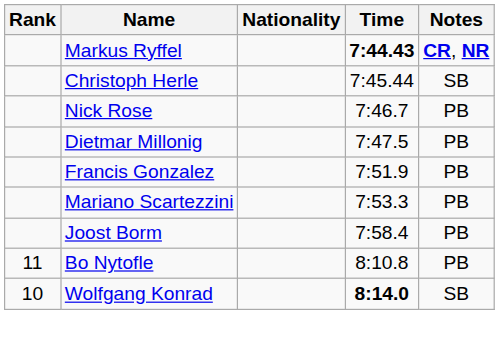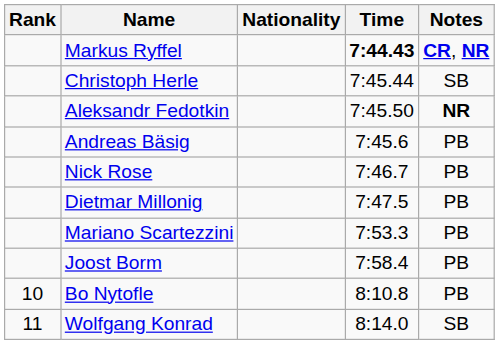 <table class="wikitable sortable" style="text-align:center">
 <tr>
 <th>Rank</th>
 <th>Name</th>
 <th>Nationality</th>
 <th>Time</th>
 <th>Notes</th>
 </tr>
 <tr>
 <td></td>
 <td align="left"><a href='#'>Markus Ryffel</a></td>
 <td align=left></td>
 <td><strong>7:44.43</strong></td>
 <td><strong><a href='#'>CR</a></strong>, <strong><a href='#'>NR</a></strong></td>
 </tr>
 <tr>
 <td></td>
 <td align="left"><a href='#'>Christoph Herle</a></td>
 <td align=left></td>
 <td>7:45.44</td>
 <td>SB</td>
 </tr>
 <tr>
 <td></td>
+<td align="left"><a href='#'>Aleksandr Fedotkin</a></td>
+<td align=left></td>
+<td>7:45.50</td>
+<td><strong>NR</strong></td>
+</tr>
+<tr>
+<td></td>
+<td align="left"><a href='#'>Andreas Bäsig</a></td>
+<td align=left></td>
+<td>7:45.6</td>
+<td>PB</td>
+</tr>
+<tr>
+<td></td>
 <td align="left"><a href='#'>Nick Rose</a></td>
 <td align=left></td>
 <td>7:46.7</td>
 <td>PB</td>
 </tr>
 <tr>
 <td></td>
 <td align="left"><a href='#'>Dietmar Millonig</a></td>
 <td align=left></td>
 <td>7:47.5</td>
-<td>PB</td>
-</tr>
-<tr>
-<td></td>
-<td align="left"><a href='#'>Francis Gonzalez</a></td>
-<td align=left></td>
-<td>7:51.9</td>
 <td>PB</td>
 </tr>
 <tr>
 <td></td>
 <td align="left"><a href='#'>Mariano Scartezzini</a></td>
 <td align=left></td>
 <td>7:53.3</td>
 <td>PB</td>
 </tr>
 <tr>
 <td></td>
 <td align="left"><a href='#'>Joost Borm</a></td>
 <td align=left></td>
 <td>7:58.4</td>
 <td>PB</td>
 </tr>
 <tr>
-<td>11</td>
+<td>10</td>
 <td align="left"><a href='#'>Bo Nytofle</a></td>
 <td align=left></td>
 <td>8:10.8</td>
 <td>PB</td>
 </tr>
 <tr>
-<td>10</td>
+<td>11</td>
 <td align="left"><a href='#'>Wolfgang Konrad</a></td>
 <td align=left></td>
-<td><strong>8:14.0</strong></td>
+<td>8:14.0</td>
 <td>SB</td>
 </tr>
 </table>
